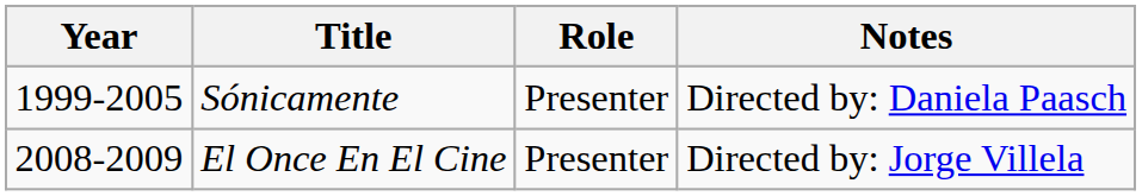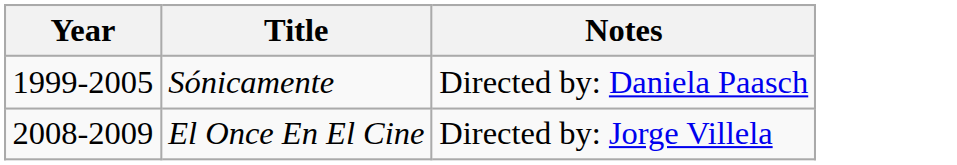 <table class="wikitable sortable">
 <tr>
 <th>Year</th>
 <th>Title</th>
-<th>Role</th>
 <th class="unsortable">Notes</th>
 </tr>
 <tr>
 <td>1999-2005</td>
 <td><em>Sónicamente</em></td>
-<td>Presenter</td>
 <td>Directed by: <a href='#'>Daniela Paasch</a></td>
 </tr>
 <tr>
 <td>2008-2009</td>
 <td><em>El Once En El Cine</em></td>
-<td>Presenter</td>
 <td>Directed by: <a href='#'>Jorge Villela</a></td>
 </tr>
 </table>
